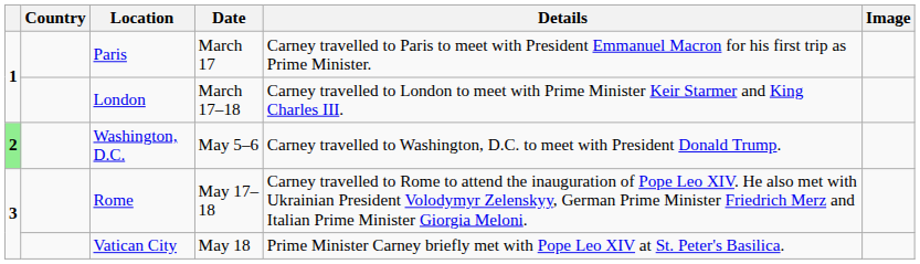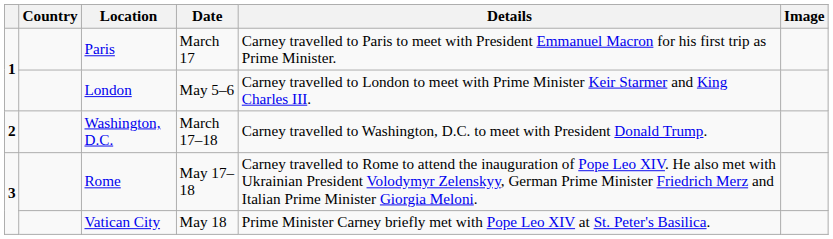 <table class="wikitable sortable">
 <tr>
 <th></th>
 <th>Country</th>
 <th>Location</th>
 <th>Date</th>
 <th>Details</th>
 <th>Image</th>
 </tr>
 <tr>
 <td rowspan=2 align=center><strong>1</strong></td>
 <td></td>
 <td><a href='#'>Paris</a></td>
 <td>March 17</td>
 <td>Carney travelled to Paris to meet with President <a href='#'>Emmanuel Macron</a> for his first trip as Prime Minister.</td>
 <td></td>
 </tr>
 <tr>
 <td></td>
 <td><a href='#'>London</a></td>
-<td>March 17–18</td>
+<td>May 5–6</td>
 <td>Carney travelled to London to meet with Prime Minister <a href='#'>Keir Starmer</a> and <a href='#'>King Charles III</a>.</td>
 <td></td>
 </tr>
 <tr>
-<td align=center style="background: lightgreen;"><strong>2</strong></td>
+<td align=center><strong>2</strong></td>
 <td></td>
 <td><a href='#'>Washington, D.C.</a></td>
-<td>May 5–6</td>
+<td>March 17–18</td>
 <td>Carney travelled to Washington, D.C. to meet with President <a href='#'>Donald Trump</a>.</td>
 <td></td>
 </tr>
 <tr>
 <td rowspan=2 align=center><strong>3</strong></td>
 <td></td>
 <td><a href='#'>Rome</a></td>
 <td>May 17–18</td>
 <td>Carney travelled to Rome to attend the inauguration of <a href='#'>Pope Leo XIV</a>. He also met with Ukrainian President <a href='#'>Volodymyr Zelenskyy</a>, German Prime Minister <a href='#'>Friedrich Merz</a> and Italian Prime Minister <a href='#'>Giorgia Meloni</a>.</td>
 <td></td>
 </tr>
 <tr>
 <td></td>
 <td><a href='#'>Vatican City</a></td>
 <td>May 18</td>
 <td>Prime Minister Carney briefly met with <a href='#'>Pope Leo XIV</a> at <a href='#'>St. Peter's Basilica</a>.</td>
 <td></td>
 </tr>
 </table>
